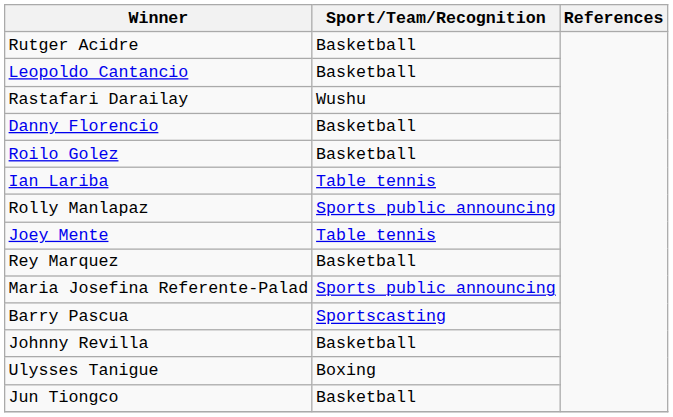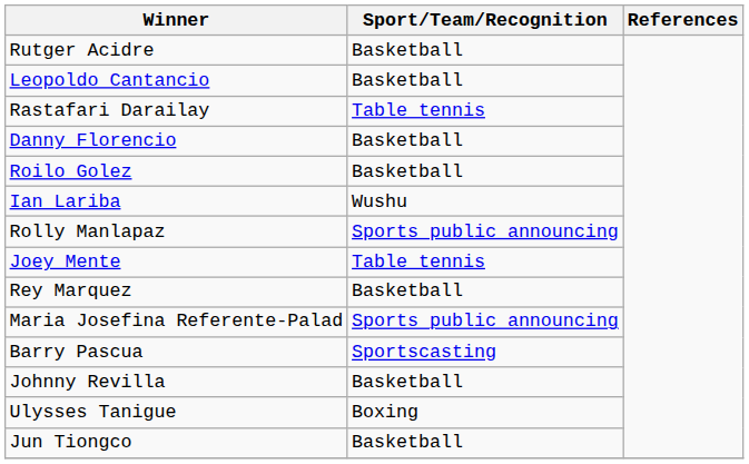 <table class="wikitable">
 <tr>
 <th>Winner</th>
 <th>Sport/Team/Recognition</th>
 <th>References</th>
 </tr>
 <tr>
 <td>Rutger Acidre</td>
 <td>Basketball <br> </td>
 <td rowspan=14></td>
 </tr>
 <tr>
 <td><a href='#'>Leopoldo Cantancio</a></td>
 <td>Basketball  <br> </td>
 </tr>
 <tr>
 <td>Rastafari Darailay</td>
-<td>Wushu  <br> </td>
+<td><a href='#'>Table tennis</a>  <br> </td>
 </tr>
 <tr>
 <td><a href='#'>Danny Florencio</a></td>
 <td>Basketball  <br> </td>
 </tr>
 <tr>
 <td><a href='#'>Roilo Golez</a></td>
 <td>Basketball <br> </td>
 </tr>
 <tr>
 <td><a href='#'>Ian Lariba</a></td>
-<td><a href='#'>Table tennis</a>  <br> </td>
+<td>Wushu  <br> </td>
 </tr>
 <tr>
 <td>Rolly Manlapaz</td>
 <td><a href='#'>Sports public announcing</a>  <br> </td>
 </tr>
 <tr>
 <td><a href='#'>Joey Mente</a></td>
 <td><a href='#'>Table tennis</a>  <br> </td>
 </tr>
 <tr>
 <td>Rey Marquez</td>
 <td>Basketball <br> </td>
 </tr>
 <tr>
 <td>Maria Josefina Referente-Palad</td>
 <td><a href='#'>Sports public announcing</a>  <br> </td>
 </tr>
 <tr>
 <td>Barry Pascua</td>
 <td><a href='#'>Sportscasting</a>  <br> </td>
 </tr>
 <tr>
 <td>Johnny Revilla</td>
 <td>Basketball  <br> </td>
 </tr>
 <tr>
 <td>Ulysses Tanigue</td>
 <td>Boxing  <br> </td>
 </tr>
 <tr>
 <td>Jun Tiongco</td>
 <td>Basketball  <br> </td>
 </tr>
 <tr>
 </tr>
 </table>
